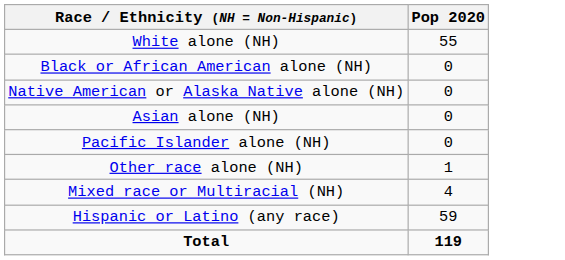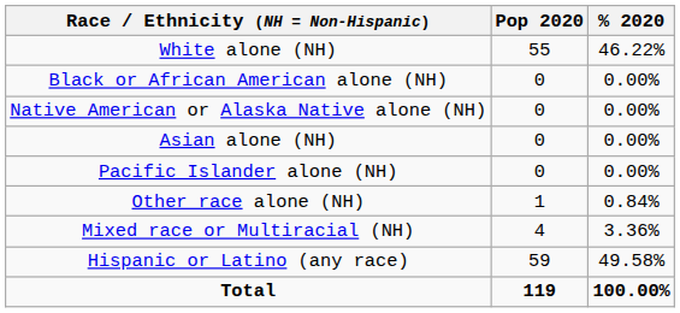 <table class="wikitable" style="text-align:center;">
 <tr>
 <th>Race / Ethnicity <small>(<em>NH = Non-Hispanic</em>)</small></th>
 <th>Pop 2020</th>
+<th>% 2020</th>
 </tr>
 <tr>
 <td><a href='#'>White</a> alone (NH)</td>
 <td>55</td>
+<td>46.22%</td>
 </tr>
 <tr>
 <td><a href='#'>Black or African American</a> alone (NH)</td>
 <td>0</td>
+<td>0.00%</td>
 </tr>
 <tr>
 <td><a href='#'>Native American</a> or <a href='#'>Alaska Native</a> alone (NH)</td>
 <td>0</td>
+<td>0.00%</td>
 </tr>
 <tr>
 <td><a href='#'>Asian</a> alone (NH)</td>
 <td>0</td>
+<td>0.00%</td>
 </tr>
 <tr>
 <td><a href='#'>Pacific Islander</a> alone (NH)</td>
 <td>0</td>
+<td>0.00%</td>
 </tr>
 <tr>
 <td><a href='#'>Other race</a> alone (NH)</td>
 <td>1</td>
+<td>0.84%</td>
 </tr>
 <tr>
 <td><a href='#'>Mixed race or Multiracial</a> (NH)</td>
 <td>4</td>
+<td>3.36%</td>
 </tr>
 <tr>
 <td><a href='#'>Hispanic or Latino</a> (any race)</td>
 <td>59</td>
+<td>49.58%</td>
 </tr>
 <tr>
 <td><strong>Total</strong></td>
 <td><strong>119</strong></td>
+<td><strong>100.00%</strong></td>
 </tr>
 </table>
